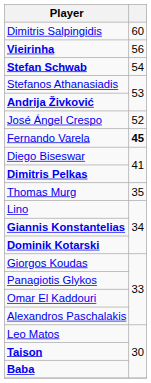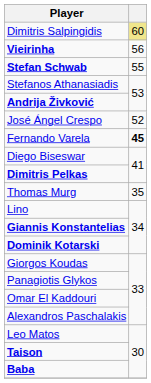 <table class="wikitable" style="text-align: left; font-size:95%">
 <tr>
 <th>Player</th>
 <th></th>
 </tr>
 <tr>
 <td> <a href='#'>Dimitris Salpingidis</a></td>
-<td align=center>60</td>
+<td align=center style="background: khaki;">60</td>
 </tr>
 <tr>
 <td> <strong><a href='#'>Vieirinha</a></strong></td>
 <td align=center>56</td>
 </tr>
 <tr>
 <td> <strong><a href='#'>Stefan Schwab</a></strong></td>
-<td align=center>54</td>
+<td align=center>55</td>
 </tr>
 <tr>
 <td> <a href='#'>Stefanos Athanasiadis</a></td>
 <td align=center rowspan=2>53</td>
 </tr>
 <tr>
 <td> <strong><a href='#'>Andrija Živković</a></strong></td>
 </tr>
 <tr>
 <td> <a href='#'>José Ángel Crespo</a></td>
 <td align=center>52</td>
 </tr>
 <tr>
 <td> <a href='#'>Fernando Varela</a></td>
 <td align=center><strong>45</strong></td>
 </tr>
 <tr>
 <td>  <a href='#'>Diego Biseswar</a></td>
 <td align=center rowspan=2>41</td>
 </tr>
 <tr>
 <td> <strong><a href='#'>Dimitris Pelkas</a></strong></td>
 </tr>
 <tr>
 <td> <a href='#'>Thomas Murg</a></td>
 <td align=center>35</td>
 </tr>
 <tr>
 <td> <a href='#'>Lino</a></td>
 <td align=center rowspan=3>34</td>
 </tr>
 <tr>
 <td> <strong><a href='#'>Giannis Konstantelias</a></strong></td>
 </tr>
 <tr>
 <td> <strong><a href='#'>Dominik Kotarski</a></strong></td>
 </tr>
 <tr>
 <td> <a href='#'>Giorgos Koudas</a></td>
 <td align=center rowspan=4>33</td>
 </tr>
 <tr>
 <td> <a href='#'>Panagiotis Glykos</a></td>
 </tr>
 <tr>
 <td> <a href='#'>Omar El Kaddouri</a></td>
 </tr>
 <tr>
 <td> <a href='#'>Alexandros Paschalakis</a></td>
 </tr>
 <tr>
 <td> <a href='#'>Leo Matos</a></td>
 <td align=center rowspan=3>30</td>
 </tr>
 <tr>
 <td> <strong><a href='#'>Taison</a></strong></td>
 </tr>
 <tr>
 <td> <strong><a href='#'>Baba</a></strong></td>
 </tr>
 <tr>
 </tr>
 </table>
